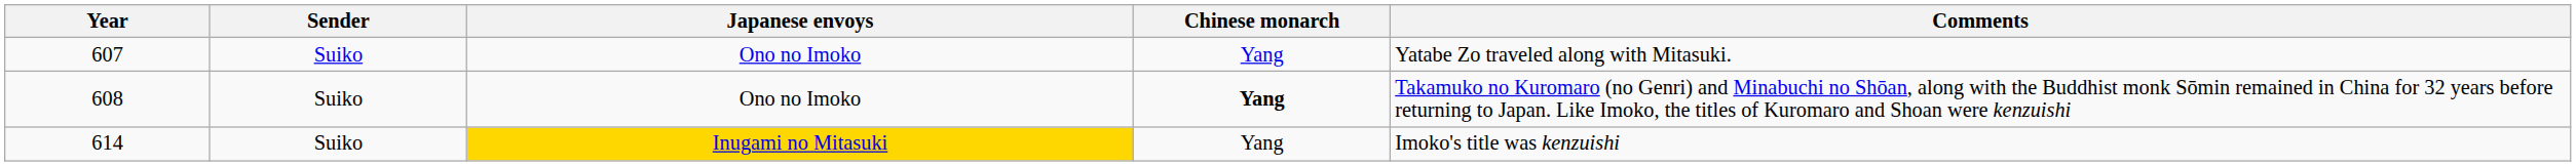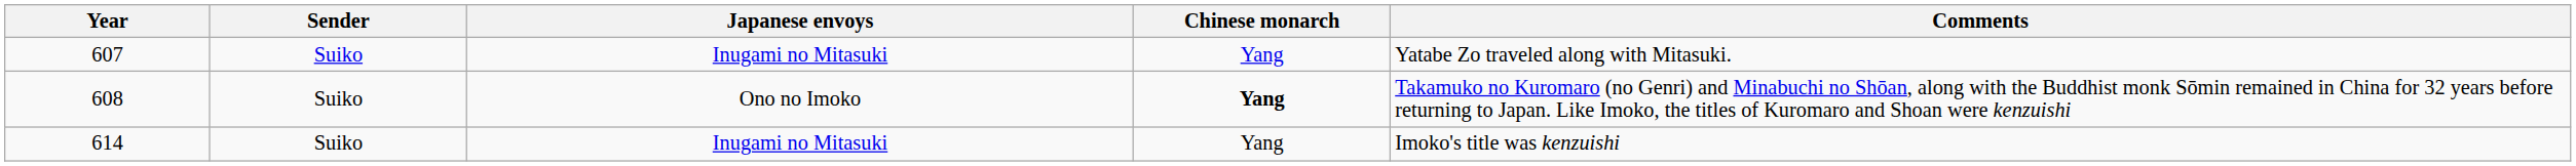 <table class="wikitable">
 <tr style="background:#efefef">
 <th width=8%>Year</th>
 <th width=10%>Sender</th>
 <th width=26%>Japanese envoys</th>
 <th width=10%>Chinese monarch</th>
 <th width=48%>Comments</th>
 </tr>
 <tr align="center">
 <td>607</td>
 <td><a href='#'>Suiko</a></td>
-<td><a href='#'>Ono no Imoko</a></td>
+<td><a href='#'>Inugami no Mitasuki</a></td>
 <td><a href='#'>Yang</a></td>
 <td align="left">Yatabe Zo traveled along with Mitasuki.</td>
 </tr>
 <tr align="center">
 <td>608</td>
 <td>Suiko</td>
 <td>Ono no Imoko</td>
 <td><strong>Yang</strong></td>
 <td align="left"><a href='#'>Takamuko no Kuromaro</a> (no Genri) and <a href='#'>Minabuchi no Shōan</a>, along with the Buddhist monk Sōmin  remained in China for 32 years before returning to Japan.  Like Imoko, the titles of Kuromaro and Shoan were <em>kenzuishi</em></td>
 </tr>
 <tr align="center">
 <td>614</td>
 <td>Suiko</td>
-<td style="background: gold;"><a href='#'>Inugami no Mitasuki</a></td>
+<td><a href='#'>Inugami no Mitasuki</a></td>
 <td>Yang</td>
 <td align="left">Imoko's title was <em>kenzuishi</em></td>
 </tr>
 </table>
